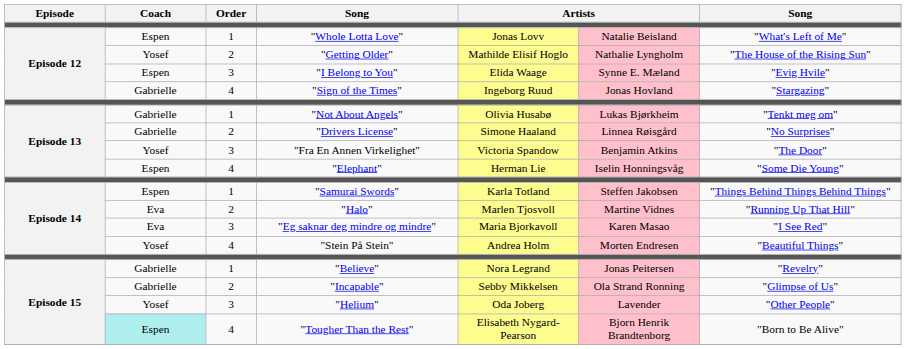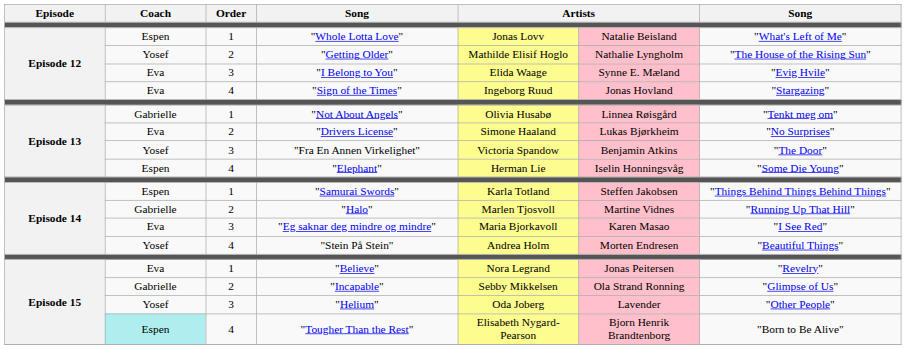 <table class="wikitable" style="text-align: center; width:100%;">
 <tr>
 <th width="10%">Episode</th>
 <th width="10%">Coach</th>
 <th width="05%">Order</th>
 <th width="20%">Song</th>
 <th colspan="2" width="24%">Artists</th>
 <th width="20%">Song</th>
 </tr>
 <tr>
 <td colspan="10" style="background:#555;"></td>
 </tr>
 <tr>
 <th rowspan="4">Episode 12<br><small></small></th>
 <td>Espen</td>
 <td>1</td>
 <td>"<a href='#'>Whole Lotta Love</a>"</td>
 <td width="12%" style="background:#fdfc8f;">Jonas Lovv</td>
 <td width="12%" style="background:pink;">Natalie Beisland</td>
 <td>"<a href='#'>What's Left of Me</a>"</td>
 </tr>
 <tr>
 <td>Yosef</td>
 <td>2</td>
 <td>"<a href='#'>Getting Older</a>"</td>
 <td style="background:#fdfc8f;">Mathilde Elisif Hoglo</td>
 <td style="background:pink;">Nathalie Lyngholm</td>
 <td>"<a href='#'>The House of the Rising Sun</a>"</td>
 </tr>
 <tr>
-<td>Espen</td>
+<td>Eva</td>
 <td>3</td>
 <td>"<a href='#'>I Belong to You</a>"</td>
 <td style="background:#fdfc8f;">Elida Waage</td>
 <td style="background:pink;">Synne E. Mæland</td>
 <td>"<a href='#'>Evig Hvile</a>"</td>
 </tr>
 <tr>
-<td>Gabrielle</td>
+<td>Eva</td>
 <td>4</td>
 <td>"<a href='#'>Sign of the Times</a>"</td>
 <td style="background:#fdfc8f;">Ingeborg Ruud</td>
 <td style="background:pink;">Jonas Hovland</td>
 <td>"<a href='#'>Stargazing</a>"</td>
 </tr>
 <tr>
 <td colspan="10" style="background:#555;"></td>
 </tr>
 <tr>
 <th rowspan="4">Episode 13<br><small></small></th>
 <td>Gabrielle</td>
 <td>1</td>
 <td>"<a href='#'>Not About Angels</a>"</td>
 <td width="12%" style="background:#fdfc8f;">Olivia Husabø</td>
-<td style="background:pink;">Lukas Bjørkheim</td>
+<td width="12%" style="background:pink;">Linnea Røisgård</td>
 <td>"<a href='#'>Tenkt meg om</a>"</td>
 </tr>
 <tr>
-<td>Gabrielle</td>
+<td>Eva</td>
 <td>2</td>
 <td>"<a href='#'>Drivers License</a>"</td>
 <td style="background:#fdfc8f;">Simone Haaland</td>
-<td width="12%" style="background:pink;">Linnea Røisgård</td>
+<td style="background:pink;">Lukas Bjørkheim</td>
 <td>"<a href='#'>No Surprises</a>"</td>
 </tr>
 <tr>
 <td>Yosef</td>
 <td>3</td>
 <td>"Fra En Annen Virkelighet"</td>
 <td style="background:#fdfc8f;">Victoria Spandow</td>
 <td style="background:pink;">Benjamin Atkins</td>
 <td>"<a href='#'>The Door</a>"</td>
 </tr>
 <tr>
 <td>Espen</td>
 <td>4</td>
 <td>"<a href='#'>Elephant</a>"</td>
 <td style="background:#fdfc8f;">Herman Lie</td>
 <td style="background:pink;">Iselin Honningsvåg</td>
 <td>"<a href='#'>Some Die Young</a>"</td>
 </tr>
 <tr>
 <td colspan="10" style="background:#555;"></td>
 </tr>
 <tr>
 <th rowspan="4">Episode 14<br><small></small></th>
 <td>Espen</td>
 <td>1</td>
 <td>"<a href='#'>Samurai Swords</a>"</td>
 <td width="12%" style="background:#fdfc8f;">Karla Totland</td>
 <td width="12%" style="background:pink;">Steffen Jakobsen</td>
 <td>"<a href='#'>Things Behind Things Behind Things</a>"</td>
 </tr>
 <tr>
-<td>Eva</td>
+<td>Gabrielle</td>
 <td>2</td>
 <td>"<a href='#'>Halo</a>"</td>
 <td style="background:#fdfc8f;">Marlen Tjosvoll</td>
 <td style="background:pink;">Martine Vidnes</td>
 <td>"<a href='#'>Running Up That Hill</a>"</td>
 </tr>
 <tr>
 <td>Eva</td>
 <td>3</td>
 <td>"<a href='#'>Eg saknar deg mindre og mindre</a>"</td>
 <td style="background:#fdfc8f;">Maria Bjorkavoll</td>
 <td style="background:pink;">Karen Masao</td>
 <td>"<a href='#'>I See Red</a>"</td>
 </tr>
 <tr>
 <td>Yosef</td>
 <td>4</td>
 <td>"Stein På Stein"</td>
 <td style="background:#fdfc8f;">Andrea Holm</td>
 <td style="background:pink;">Morten Endresen</td>
 <td>"<a href='#'>Beautiful Things</a>"</td>
 </tr>
 <tr>
 <td colspan="10" style="background:#555;"></td>
 </tr>
 <tr>
 <th rowspan="4">Episode 15<br><small></small></th>
-<td>Gabrielle</td>
+<td>Eva</td>
 <td>1</td>
 <td>"<a href='#'>Believe</a>"</td>
 <td width="12%" style="background:#fdfc8f;">Nora Legrand</td>
 <td width="12%" style="background:pink;">Jonas Peitersen</td>
 <td>"<a href='#'>Revelry</a>"</td>
 </tr>
 <tr>
 <td>Gabrielle</td>
 <td>2</td>
 <td>"<a href='#'>Incapable</a>"</td>
 <td style="background:#fdfc8f;">Sebby Mikkelsen</td>
 <td style="background:pink;">Ola Strand Ronning</td>
 <td>"<a href='#'>Glimpse of Us</a>"</td>
 </tr>
 <tr>
 <td>Yosef</td>
 <td>3</td>
 <td>"<a href='#'>Helium</a>"</td>
 <td style="background:#fdfc8f;">Oda Joberg</td>
 <td style="background:pink;">Lavender</td>
 <td>"<a href='#'>Other People</a>"</td>
 </tr>
 <tr>
 <td style="background: paleturquoise;">Espen</td>
 <td>4</td>
 <td>"<a href='#'>Tougher Than the Rest</a>"</td>
 <td style="background:#fdfc8f;">Elisabeth Nygard-Pearson</td>
 <td style="background:pink;">Bjorn Henrik Brandtenborg</td>
 <td>"Born to Be Alive"</td>
 </tr>
 <tr>
 </tr>
 </table>
